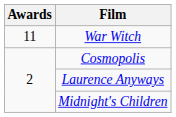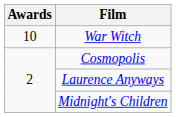 <table class="wikitable" style="text-align: center">
 <tr>
 <th scope="col">Awards</th>
 <th scope="col">Film</th>
 </tr>
 <tr>
-<td>11</td>
+<td>10</td>
 <td><em><a href='#'>War Witch</a></em></td>
 </tr>
 <tr>
 <td rowspan=3 style="text-align:center;">2</td>
 <td><em><a href='#'>Cosmopolis</a></em></td>
 </tr>
 <tr>
 <td><em><a href='#'>Laurence Anyways</a></em></td>
 </tr>
 <tr>
 <td><em><a href='#'>Midnight's Children</a></em></td>
 </tr>
 </table>
